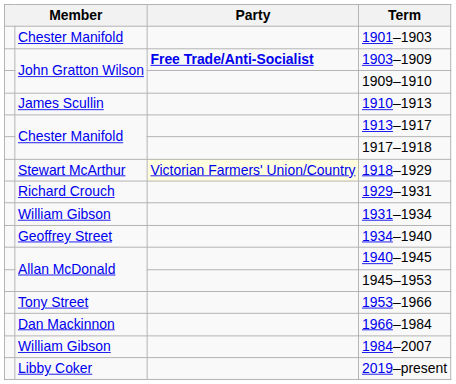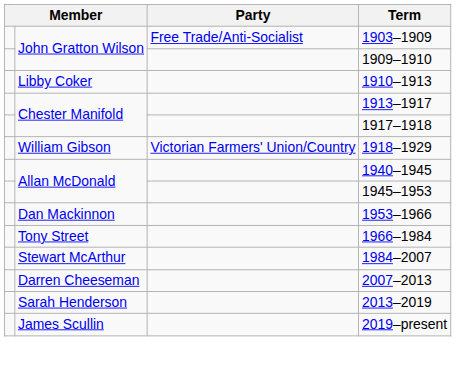 <table class="wikitable">
 <tr>
 <th colspan="2">Member</th>
 <th>Party</th>
 <th>Term</th>
 </tr>
 <tr>
 <td> </td>
-<td><a href='#'>Chester Manifold</a></td>
-<td></td>
-<td><a href='#'>1901</a>–1903</td>
-</tr>
-<tr>
-<td> </td>
 <td rowspan="2"><a href='#'>John Gratton Wilson</a></td>
-<td><strong><a href='#'>Free Trade/Anti-Socialist</a></strong></td>
+<td><a href='#'>Free Trade/Anti-Socialist</a></td>
 <td><a href='#'>1903</a>–1909</td>
 </tr>
 <tr>
 <td> </td>
 <td></td>
 <td>1909–1910</td>
 </tr>
 <tr>
 <td> </td>
-<td><a href='#'>James Scullin</a></td>
+<td><a href='#'>Libby Coker</a></td>
 <td></td>
 <td><a href='#'>1910</a>–1913</td>
 </tr>
 <tr>
 <td> </td>
 <td rowspan="2"><a href='#'>Chester Manifold</a></td>
 <td></td>
 <td><a href='#'>1913</a>–1917</td>
 </tr>
 <tr>
 <td> </td>
 <td></td>
 <td>1917–1918</td>
 </tr>
 <tr>
 <td> </td>
-<td><a href='#'>Stewart McArthur</a></td>
-<td style="background: lightyellow;"><a href='#'>Victorian Farmers' Union/Country</a></td>
+<td><a href='#'>William Gibson</a></td>
+<td><a href='#'>Victorian Farmers' Union/Country</a></td>
 <td><a href='#'>1918</a>–1929</td>
-</tr>
-<tr>
-<td> </td>
-<td><a href='#'>Richard Crouch</a></td>
-<td></td>
-<td><a href='#'>1929</a>–1931</td>
-</tr>
-<tr>
-<td> </td>
-<td><a href='#'>William Gibson</a></td>
-<td></td>
-<td><a href='#'>1931</a>–1934</td>
-</tr>
-<tr>
-<td> </td>
-<td><a href='#'>Geoffrey Street</a></td>
-<td></td>
-<td><a href='#'>1934</a>–1940</td>
 </tr>
 <tr>
 <td> </td>
 <td rowspan="2"><a href='#'>Allan McDonald</a></td>
 <td></td>
 <td><a href='#'>1940</a>–1945</td>
 </tr>
 <tr>
 <td> </td>
 <td></td>
 <td>1945–1953</td>
 </tr>
 <tr>
 <td> </td>
-<td><a href='#'>Tony Street</a></td>
+<td><a href='#'>Dan Mackinnon</a></td>
 <td></td>
 <td><a href='#'>1953</a>–1966</td>
 </tr>
 <tr>
 <td> </td>
-<td><a href='#'>Dan Mackinnon</a></td>
+<td><a href='#'>Tony Street</a></td>
 <td></td>
 <td><a href='#'>1966</a>–1984</td>
 </tr>
 <tr>
 <td> </td>
-<td><a href='#'>William Gibson</a></td>
+<td><a href='#'>Stewart McArthur</a></td>
 <td></td>
 <td><a href='#'>1984</a>–2007</td>
 </tr>
 <tr>
 <td> </td>
-<td><a href='#'>Libby Coker</a></td>
+<td><a href='#'>Darren Cheeseman</a></td>
+<td></td>
+<td><a href='#'>2007</a>–2013</td>
+</tr>
+<tr>
+<td> </td>
+<td><a href='#'>Sarah Henderson</a></td>
+<td></td>
+<td><a href='#'>2013</a>–2019</td>
+</tr>
+<tr>
+<td> </td>
+<td><a href='#'>James Scullin</a></td>
 <td></td>
 <td><a href='#'>2019</a>–present</td>
 </tr>
 </table>
